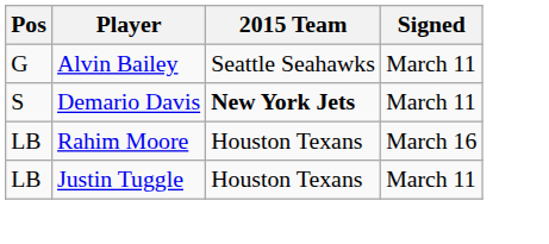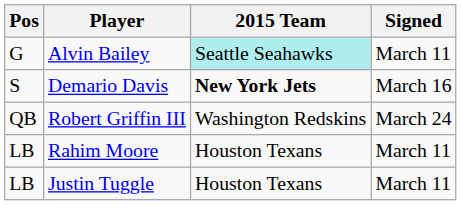 <table class="wikitable" style="font-size: 95%;">
 <tr>
 <th>Pos</th>
 <th>Player</th>
 <th>2015 Team</th>
 <th>Signed</th>
 </tr>
 <tr>
 <td>G</td>
 <td><a href='#'>Alvin Bailey</a></td>
-<td>Seattle Seahawks</td>
+<td style="background: paleturquoise;">Seattle Seahawks</td>
 <td>March 11</td>
 </tr>
 <tr>
 <td>S</td>
 <td><a href='#'>Demario Davis</a></td>
 <td><strong>New York Jets</strong></td>
-<td>March 11</td>
+<td>March 16</td>
+</tr>
+<tr>
+<td>QB</td>
+<td><a href='#'>Robert Griffin III</a></td>
+<td>Washington Redskins</td>
+<td>March 24</td>
 </tr>
 <tr>
 <td>LB</td>
 <td><a href='#'>Rahim Moore</a></td>
 <td>Houston Texans</td>
-<td>March 16</td>
+<td>March 11</td>
 </tr>
 <tr>
 <td>LB</td>
 <td><a href='#'>Justin Tuggle</a></td>
 <td>Houston Texans</td>
 <td>March 11</td>
 </tr>
 </table>
